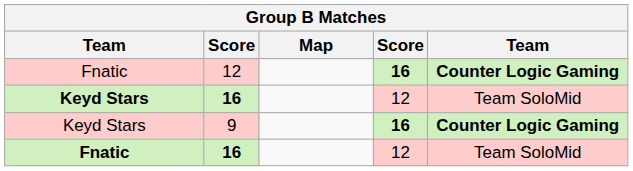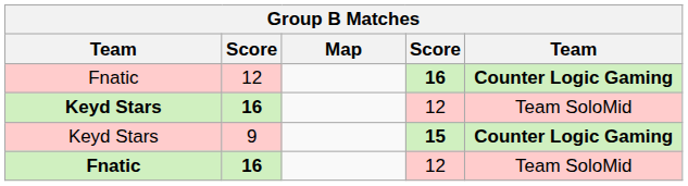 <table class="wikitable" style="text-align: center;">
 <tr>
 <th colspan=5>Group B Matches</th>
 </tr>
 <tr>
 <th width="181px">Team</th>
 <th width="20px">Score</th>
 <th width="100px">Map</th>
 <th width="20px">Score</th>
 <th width="181px">Team</th>
 </tr>
 <tr>
 <td style="background: #FFCCCC;">Fnatic</td>
 <td style="background: #FFCCCC;">12</td>
 <td></td>
 <td style="background: #D0F0C0;"><strong>16</strong></td>
 <td style="background: #D0F0C0;"><strong>Counter Logic Gaming</strong></td>
 </tr>
 <tr>
 <td style="background: #D0F0C0;"><strong>Keyd Stars</strong></td>
 <td style="background: #D0F0C0;"><strong>16</strong></td>
 <td></td>
 <td style="background: #FFCCCC;">12</td>
 <td style="background: #FFCCCC;">Team SoloMid</td>
 </tr>
 <tr>
 <td style="background: #FFCCCC;">Keyd Stars</td>
 <td style="background: #FFCCCC;">9</td>
 <td></td>
-<td style="background: #D0F0C0;"><strong>16</strong></td>
+<td style="background: #D0F0C0;"><strong>15</strong></td>
 <td style="background: #D0F0C0;"><strong>Counter Logic Gaming</strong></td>
 </tr>
 <tr>
 <td style="background: #D0F0C0;"><strong>Fnatic</strong></td>
 <td style="background: #D0F0C0;"><strong>16</strong></td>
 <td></td>
 <td style="background: #FFCCCC;">12</td>
 <td style="background: #FFCCCC;">Team SoloMid</td>
 </tr>
 </table>
